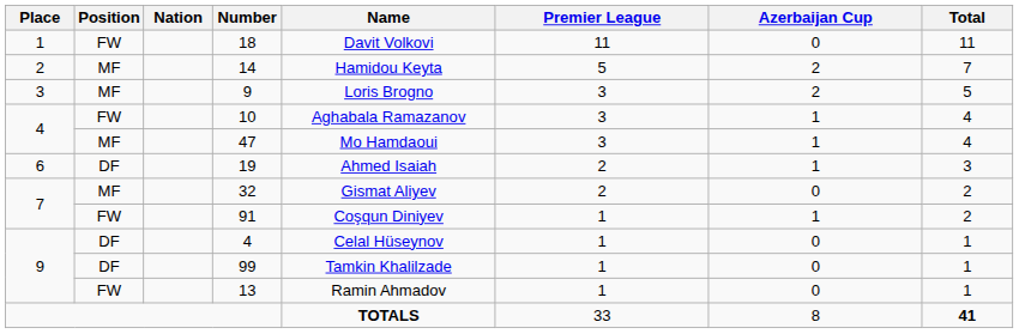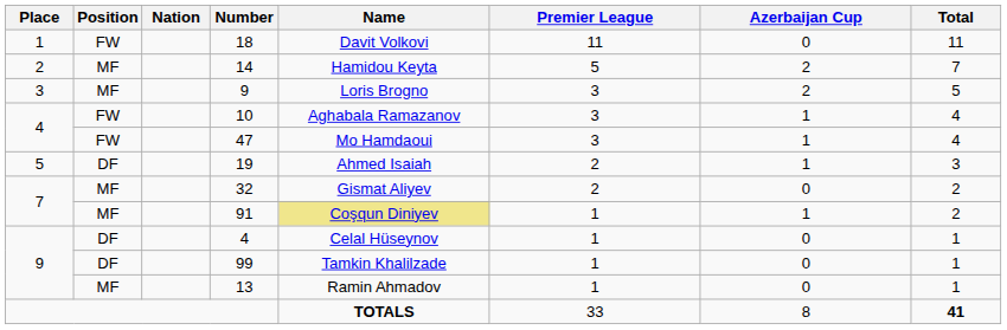 <table class="wikitable" style="font-size: 95%; text-align: center;">
 <tr>
 <th width=60>Place</th>
 <th width=60>Position</th>
 <th width=60>Nation</th>
 <th width=60>Number</th>
 <th width=200>Name</th>
 <th width=200><a href='#'>Premier League</a></th>
 <th width=200><a href='#'>Azerbaijan Cup</a></th>
 <th width=80><strong>Total</strong></th>
 </tr>
 <tr>
 <td>1</td>
 <td>FW</td>
 <td></td>
 <td>18</td>
 <td><a href='#'>Davit Volkovi</a></td>
 <td>11</td>
 <td>0</td>
 <td>11</td>
 </tr>
 <tr>
 <td>2</td>
 <td>MF</td>
 <td></td>
 <td>14</td>
 <td><a href='#'>Hamidou Keyta</a></td>
 <td>5</td>
 <td>2</td>
 <td>7</td>
 </tr>
 <tr>
 <td>3</td>
 <td>MF</td>
 <td></td>
 <td>9</td>
 <td><a href='#'>Loris Brogno</a></td>
 <td>3</td>
 <td>2</td>
 <td>5</td>
 </tr>
 <tr>
 <td rowspan="2">4</td>
 <td>FW</td>
 <td></td>
 <td>10</td>
 <td><a href='#'>Aghabala Ramazanov</a></td>
 <td>3</td>
 <td>1</td>
 <td>4</td>
 </tr>
 <tr>
-<td>MF</td>
+<td>FW</td>
 <td></td>
 <td>47</td>
 <td><a href='#'>Mo Hamdaoui</a></td>
 <td>3</td>
 <td>1</td>
 <td>4</td>
 </tr>
 <tr>
-<td>6</td>
+<td>5</td>
 <td>DF</td>
 <td></td>
 <td>19</td>
 <td><a href='#'>Ahmed Isaiah</a></td>
 <td>2</td>
 <td>1</td>
 <td>3</td>
 </tr>
 <tr>
 <td rowspan="2">7</td>
 <td>MF</td>
 <td></td>
 <td>32</td>
 <td><a href='#'>Gismat Aliyev</a></td>
 <td>2</td>
 <td>0</td>
 <td>2</td>
 </tr>
 <tr>
-<td>FW</td>
+<td>MF</td>
 <td></td>
 <td>91</td>
-<td><a href='#'>Coşqun Diniyev</a></td>
+<td style="background: khaki;"><a href='#'>Coşqun Diniyev</a></td>
 <td>1</td>
 <td>1</td>
 <td>2</td>
 </tr>
 <tr>
 <td rowspan="3">9</td>
 <td>DF</td>
 <td></td>
 <td>4</td>
 <td><a href='#'>Celal Hüseynov</a></td>
 <td>1</td>
 <td>0</td>
 <td>1</td>
 </tr>
 <tr>
 <td>DF</td>
 <td></td>
 <td>99</td>
 <td><a href='#'>Tamkin Khalilzade</a></td>
 <td>1</td>
 <td>0</td>
 <td>1</td>
 </tr>
 <tr>
-<td>FW</td>
+<td>MF</td>
 <td></td>
 <td>13</td>
 <td>Ramin Ahmadov</td>
 <td>1</td>
 <td>0</td>
 <td>1</td>
 </tr>
 <tr>
 <td colspan="4"></td>
 <td><strong>TOTALS</strong></td>
 <td>33</td>
 <td>8</td>
 <td><strong>41</strong></td>
 </tr>
 </table>
